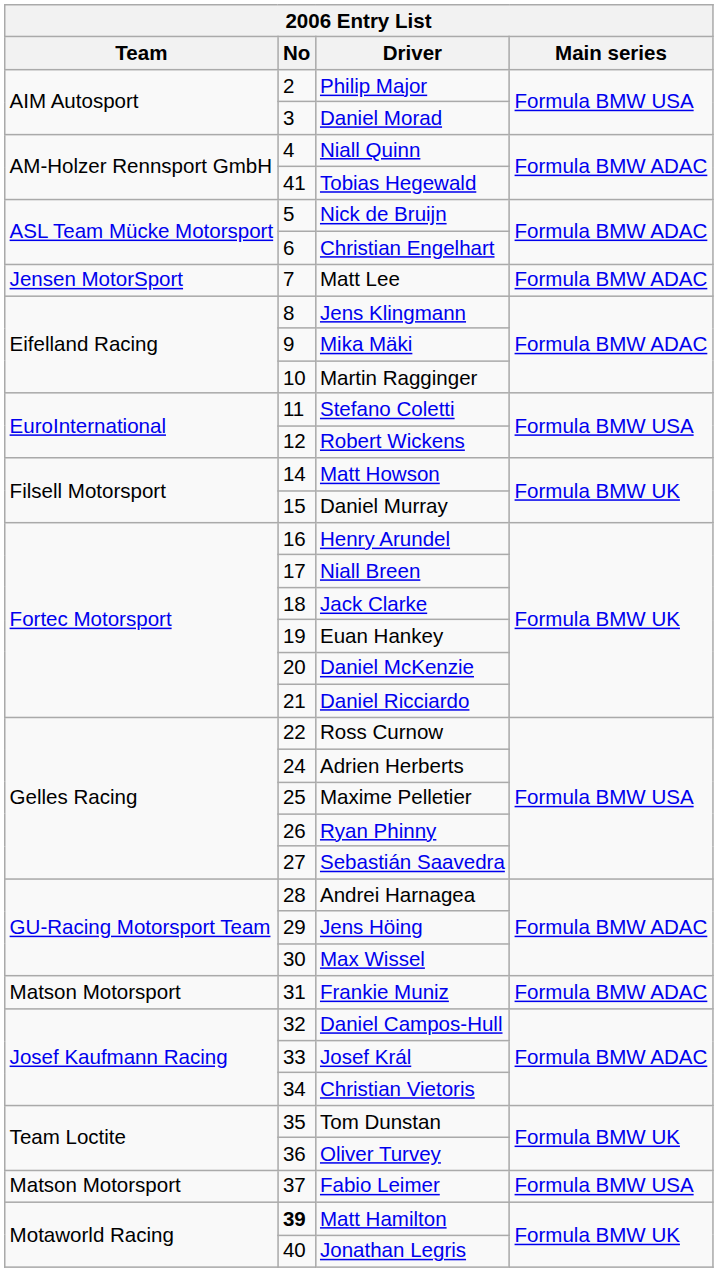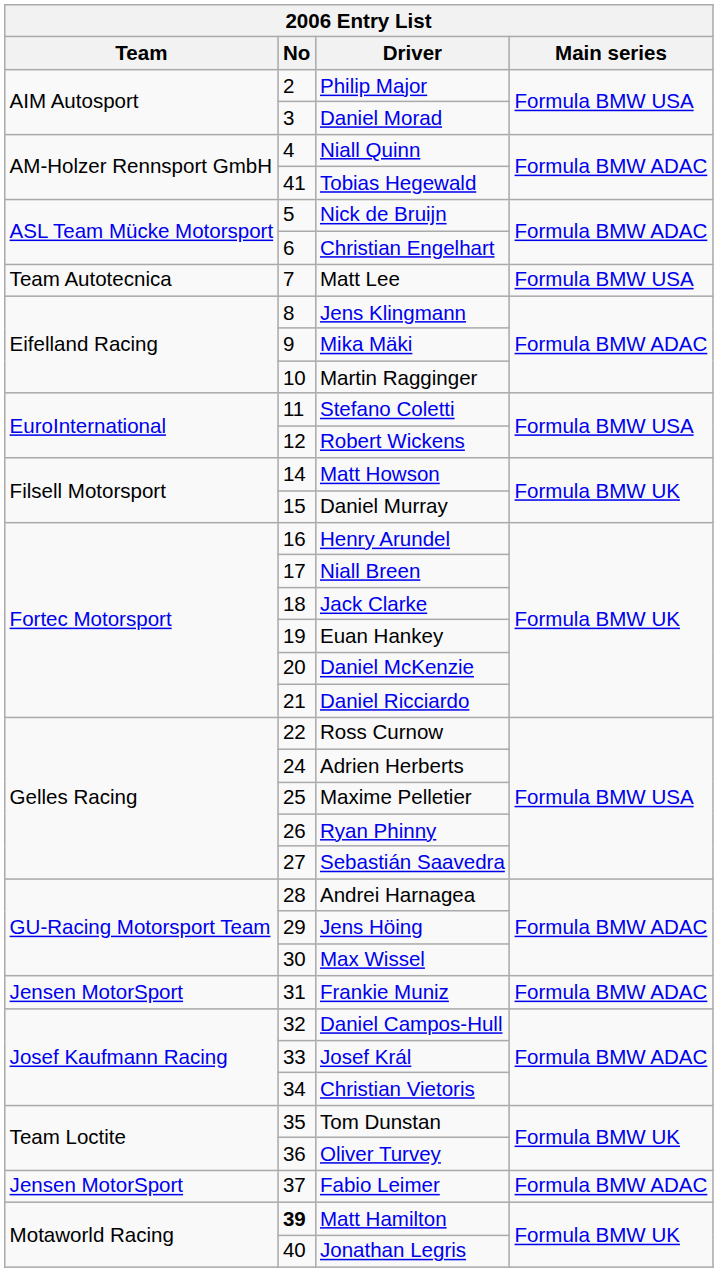 <table class="wikitable" style="font-size: 85%">
 <tr>
 <th colspan=4>2006 Entry List</th>
 </tr>
 <tr>
 <th>Team</th>
 <th>No</th>
 <th>Driver</th>
 <th>Main series</th>
 </tr>
 <tr>
 <td rowspan=2> AIM Autosport</td>
 <td>2</td>
 <td> <a href='#'>Philip Major</a></td>
 <td rowspan=2><a href='#'>Formula BMW USA</a></td>
 </tr>
 <tr>
 <td>3</td>
 <td> <a href='#'>Daniel Morad</a></td>
 </tr>
 <tr>
 <td rowspan=2> AM-Holzer Rennsport GmbH</td>
 <td>4</td>
 <td> <a href='#'>Niall Quinn</a></td>
 <td rowspan=2><a href='#'>Formula BMW ADAC</a></td>
 </tr>
 <tr>
 <td>41</td>
 <td> <a href='#'>Tobias Hegewald</a></td>
 </tr>
 <tr>
 <td rowspan=2> <a href='#'>ASL Team Mücke Motorsport</a></td>
 <td>5</td>
 <td> <a href='#'>Nick de Bruijn</a></td>
 <td rowspan=2><a href='#'>Formula BMW ADAC</a></td>
 </tr>
 <tr>
 <td>6</td>
 <td> <a href='#'>Christian Engelhart</a></td>
 </tr>
 <tr>
-<td> <a href='#'>Jensen MotorSport</a></td>
+<td> Team Autotecnica</td>
 <td>7</td>
 <td> Matt Lee</td>
-<td><a href='#'>Formula BMW ADAC</a></td>
+<td><a href='#'>Formula BMW USA</a></td>
 </tr>
 <tr>
 <td rowspan=3> Eifelland Racing</td>
 <td>8</td>
 <td> <a href='#'>Jens Klingmann</a></td>
 <td rowspan=3><a href='#'>Formula BMW ADAC</a></td>
 </tr>
 <tr>
 <td>9</td>
 <td> <a href='#'>Mika Mäki</a></td>
 </tr>
 <tr>
 <td>10</td>
 <td> Martin Ragginger</td>
 </tr>
 <tr>
 <td rowspan=2> <a href='#'>EuroInternational</a></td>
 <td>11</td>
 <td> <a href='#'>Stefano Coletti</a></td>
 <td rowspan=2><a href='#'>Formula BMW USA</a></td>
 </tr>
 <tr>
 <td>12</td>
 <td> <a href='#'>Robert Wickens</a></td>
 </tr>
 <tr>
 <td rowspan=2> Filsell Motorsport</td>
 <td>14</td>
 <td> <a href='#'>Matt Howson</a></td>
 <td rowspan=2><a href='#'>Formula BMW UK</a></td>
 </tr>
 <tr>
 <td>15</td>
 <td> Daniel Murray</td>
 </tr>
 <tr>
 <td rowspan=6> <a href='#'>Fortec Motorsport</a></td>
 <td>16</td>
 <td> <a href='#'>Henry Arundel</a></td>
 <td rowspan=6><a href='#'>Formula BMW UK</a></td>
 </tr>
 <tr>
 <td>17</td>
 <td> <a href='#'>Niall Breen</a></td>
 </tr>
 <tr>
 <td>18</td>
 <td> <a href='#'>Jack Clarke</a></td>
 </tr>
 <tr>
 <td>19</td>
 <td> Euan Hankey</td>
 </tr>
 <tr>
 <td>20</td>
 <td> <a href='#'>Daniel McKenzie</a></td>
 </tr>
 <tr>
 <td>21</td>
 <td> <a href='#'>Daniel Ricciardo</a></td>
 </tr>
 <tr>
 <td rowspan=5> Gelles Racing</td>
 <td>22</td>
 <td> Ross Curnow</td>
 <td rowspan=5><a href='#'>Formula BMW USA</a></td>
 </tr>
 <tr>
 <td>24</td>
 <td> Adrien Herberts</td>
 </tr>
 <tr>
 <td>25</td>
 <td> Maxime Pelletier</td>
 </tr>
 <tr>
 <td>26</td>
 <td> <a href='#'>Ryan Phinny</a></td>
 </tr>
 <tr>
 <td>27</td>
 <td> <a href='#'>Sebastián Saavedra</a></td>
 </tr>
 <tr>
 <td rowspan=3> <a href='#'>GU-Racing Motorsport Team</a></td>
 <td>28</td>
 <td> Andrei Harnagea</td>
 <td rowspan=3><a href='#'>Formula BMW ADAC</a></td>
 </tr>
 <tr>
 <td>29</td>
 <td> <a href='#'>Jens Höing</a></td>
 </tr>
 <tr>
 <td>30</td>
 <td> <a href='#'>Max Wissel</a></td>
 </tr>
 <tr>
-<td> Matson Motorsport</td>
+<td> <a href='#'>Jensen MotorSport</a></td>
 <td>31</td>
 <td> <a href='#'>Frankie Muniz</a></td>
 <td><a href='#'>Formula BMW ADAC</a></td>
 </tr>
 <tr>
 <td rowspan=3> <a href='#'>Josef Kaufmann Racing</a></td>
 <td>32</td>
 <td> <a href='#'>Daniel Campos-Hull</a></td>
 <td rowspan=3><a href='#'>Formula BMW ADAC</a></td>
 </tr>
 <tr>
 <td>33</td>
 <td> <a href='#'>Josef Král</a></td>
 </tr>
 <tr>
 <td>34</td>
 <td> <a href='#'>Christian Vietoris</a></td>
 </tr>
 <tr>
 <td rowspan=2> Team Loctite</td>
 <td>35</td>
 <td> Tom Dunstan</td>
 <td rowspan=2><a href='#'>Formula BMW UK</a></td>
 </tr>
 <tr>
 <td>36</td>
 <td> <a href='#'>Oliver Turvey</a></td>
 </tr>
 <tr>
-<td> Matson Motorsport</td>
+<td> <a href='#'>Jensen MotorSport</a></td>
 <td>37</td>
 <td> <a href='#'>Fabio Leimer</a></td>
-<td><a href='#'>Formula BMW USA</a></td>
+<td><a href='#'>Formula BMW ADAC</a></td>
 </tr>
 <tr>
 <td rowspan=2> Motaworld Racing</td>
 <td><strong>39</strong></td>
 <td> <a href='#'>Matt Hamilton</a></td>
 <td rowspan=2><a href='#'>Formula BMW UK</a></td>
 </tr>
 <tr>
 <td>40</td>
 <td> <a href='#'>Jonathan Legris</a></td>
 </tr>
 </table>
